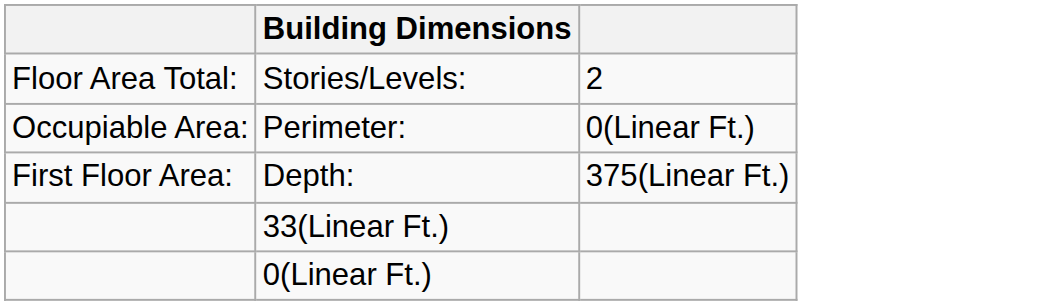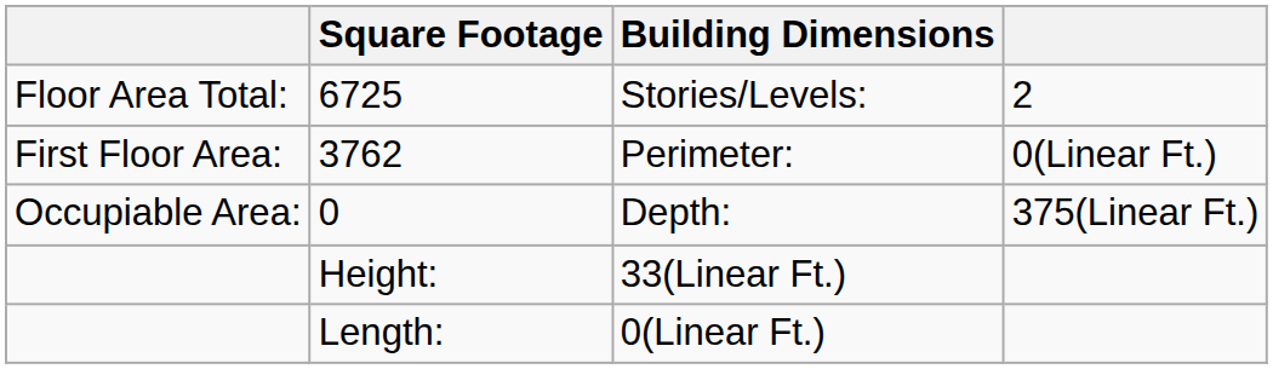 <table class="wikitable">
 <tr>
 <th></th>
+<th>Square Footage</th>
 <th>Building Dimensions</th>
 <th></th>
 </tr>
 <tr>
 <td>Floor Area Total:</td>
+<td>6725</td>
 <td>Stories/Levels:</td>
 <td>2</td>
 </tr>
 <tr>
-<td>Occupiable Area:</td>
+<td>First Floor Area:</td>
+<td>3762</td>
 <td>Perimeter:</td>
 <td>0(Linear Ft.)</td>
 </tr>
 <tr>
-<td>First Floor Area:</td>
+<td>Occupiable Area:</td>
+<td>0</td>
 <td>Depth:</td>
 <td>375(Linear Ft.)</td>
 </tr>
 <tr>
 <td></td>
+<td>Height:</td>
 <td>33(Linear Ft.)</td>
 <td></td>
 </tr>
 <tr>
 <td></td>
+<td>Length:</td>
 <td>0(Linear Ft.)</td>
 <td></td>
 </tr>
 </table>
